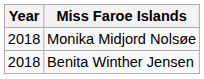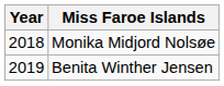 <table class="wikitable sortable" style="font-size: 95%;">
 <tr>
 <th>Year</th>
 <th>Miss Faroe Islands</th>
 </tr>
 <tr>
 <td>2018</td>
 <td>Monika Midjord Nolsøe</td>
 </tr>
 <tr>
-<td>2018</td>
+<td>2019</td>
 <td>Benita Winther Jensen</td>
 </tr>
 </table>
